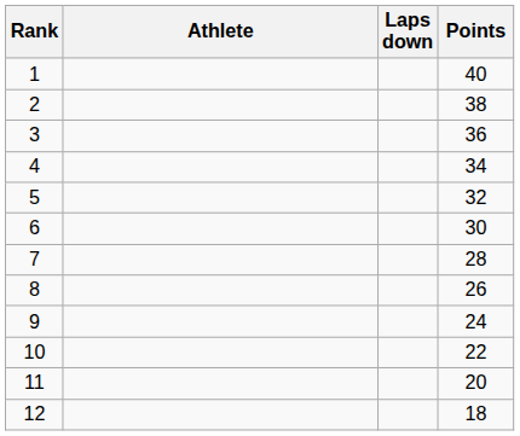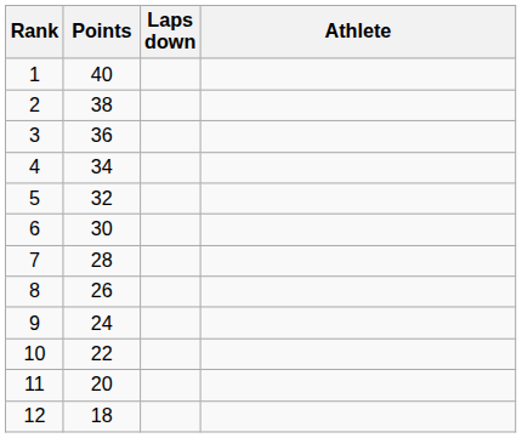 <table class=wikitable style="text-align:center">
 <tr>
 <th width=40>Rank</th>
+<th width=55>Points</th>
+<th width=40>Laps down</th>
 <th width=250>Athlete</th>
-<th width=40>Laps down</th>
-<th width=55>Points</th>
 </tr>
 <tr>
 <td>1</td>
+<td>40</td>
+<td></td>
 <td align=left></td>
-<td></td>
-<td>40</td>
 </tr>
 <tr>
 <td>2</td>
+<td>38</td>
+<td></td>
 <td align=left></td>
-<td></td>
-<td>38</td>
 </tr>
 <tr>
 <td>3</td>
+<td>36</td>
+<td></td>
 <td align=left></td>
-<td></td>
-<td>36</td>
 </tr>
 <tr>
 <td>4</td>
+<td>34</td>
+<td></td>
 <td align=left></td>
-<td></td>
-<td>34</td>
 </tr>
 <tr>
 <td>5</td>
+<td>32</td>
+<td></td>
 <td align=left></td>
-<td></td>
-<td>32</td>
 </tr>
 <tr>
 <td>6</td>
+<td>30</td>
+<td></td>
 <td align=left></td>
-<td></td>
-<td>30</td>
 </tr>
 <tr>
 <td>7</td>
+<td>28</td>
+<td></td>
 <td align=left></td>
-<td></td>
-<td>28</td>
 </tr>
 <tr>
 <td>8</td>
+<td>26</td>
+<td></td>
 <td align=left></td>
-<td></td>
-<td>26</td>
 </tr>
 <tr>
 <td>9</td>
+<td>24</td>
+<td></td>
 <td align=left></td>
-<td></td>
-<td>24</td>
 </tr>
 <tr>
 <td>10</td>
+<td>22</td>
+<td></td>
 <td align=left></td>
-<td></td>
-<td>22</td>
 </tr>
 <tr>
 <td>11</td>
+<td>20</td>
+<td></td>
 <td align=left></td>
-<td></td>
-<td>20</td>
 </tr>
 <tr>
 <td>12</td>
+<td>18</td>
+<td></td>
 <td align=left></td>
-<td></td>
-<td>18</td>
 </tr>
 </table>
